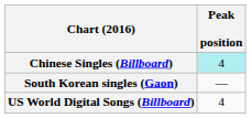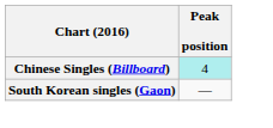 <table class="wikitable plainrowheaders" style="text-align:center">
 <tr>
 <th scope="col">Chart (2016)</th>
 <th scope="col">Peak<br><br>position</th>
 </tr>
 <tr>
 <th scope="row">Chinese Singles (<a href='#'><em>Billboard</em></a>)</th>
 <td style="background: paleturquoise;">4</td>
 </tr>
 <tr>
 <th scope="row">South Korean singles (<a href='#'>Gaon</a>)</th>
 <td>—</td>
 </tr>
-<tr>
-<th scope="row">US World Digital Songs  (<a href='#'><em>Billboard</em></a>)</th>
-<td>4</td>
-</tr>
 </table>
